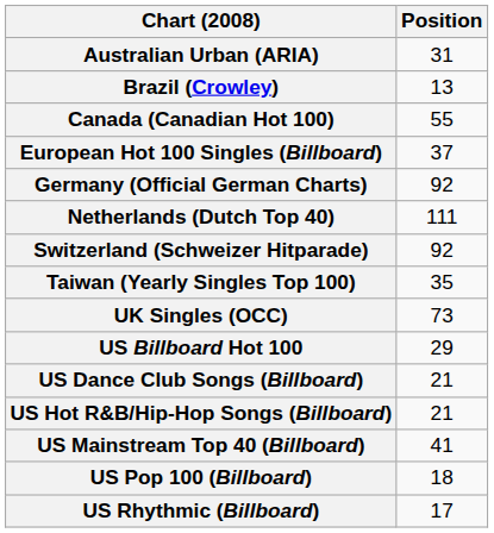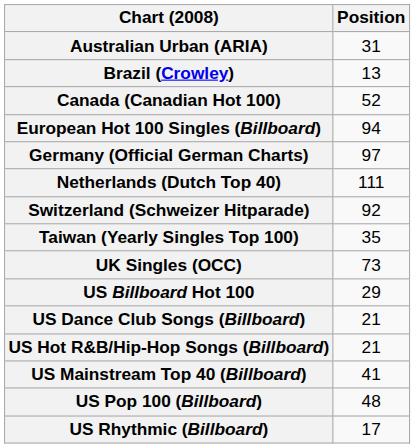 <table class="wikitable plainrowheaders sortable" style="text-align:center">
 <tr>
 <th scope="col">Chart (2008)</th>
 <th scope="col">Position</th>
 </tr>
 <tr>
 <th scope="row">Australian Urban (ARIA)</th>
 <td>31</td>
 </tr>
 <tr>
 <th scope="row">Brazil (<a href='#'>Crowley</a>)</th>
 <td>13</td>
 </tr>
 <tr>
 <th scope="row">Canada (Canadian Hot 100)</th>
-<td>55</td>
+<td>52</td>
 </tr>
 <tr>
 <th scope="row">European Hot 100 Singles (<em>Billboard</em>)</th>
-<td>37</td>
+<td>94</td>
 </tr>
 <tr>
 <th scope="row">Germany (Official German Charts)</th>
-<td>92</td>
+<td>97</td>
 </tr>
 <tr>
 <th scope="row">Netherlands (Dutch Top 40)</th>
 <td>111</td>
 </tr>
 <tr>
 <th scope="row">Switzerland (Schweizer Hitparade)</th>
 <td>92</td>
 </tr>
 <tr>
 <th scope="row">Taiwan (Yearly Singles Top 100)</th>
 <td>35</td>
 </tr>
 <tr>
 <th scope="row">UK Singles (OCC)</th>
 <td>73</td>
 </tr>
 <tr>
 <th scope="row">US <em>Billboard</em> Hot 100</th>
 <td>29</td>
 </tr>
 <tr>
 <th scope="row">US Dance Club Songs (<em>Billboard</em>)</th>
 <td>21</td>
 </tr>
 <tr>
 <th scope="row">US Hot R&B/Hip-Hop Songs (<em>Billboard</em>)</th>
 <td>21</td>
 </tr>
 <tr>
 <th scope="row">US Mainstream Top 40 (<em>Billboard</em>)</th>
 <td>41</td>
 </tr>
 <tr>
 <th scope="row">US Pop 100 (<em>Billboard</em>)</th>
-<td>18</td>
+<td>48</td>
 </tr>
 <tr>
 <th scope="row">US Rhythmic (<em>Billboard</em>)</th>
 <td>17</td>
 </tr>
 </table>
